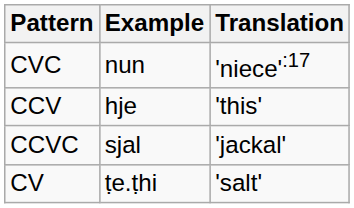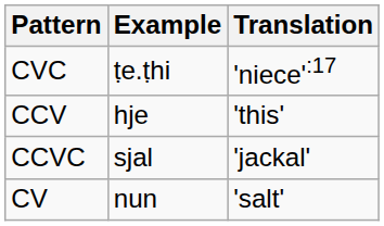 <table class="wikitable">
 <tr>
 <th>Pattern</th>
 <th>Example</th>
 <th>Translation</th>
 </tr>
 <tr>
 <td>CVC</td>
-<td>nun</td>
+<td>ṭe.ṭhi</td>
 <td>'niece'<sup>:17</sup></td>
 </tr>
 <tr>
 <td>CCV</td>
 <td>hje</td>
 <td>'this'</td>
 </tr>
 <tr>
 <td>CCVC</td>
 <td>sjal</td>
 <td>'jackal'</td>
 </tr>
 <tr>
 <td>CV</td>
-<td>ṭe.ṭhi</td>
+<td>nun</td>
 <td>'salt'</td>
 </tr>
 </table>
